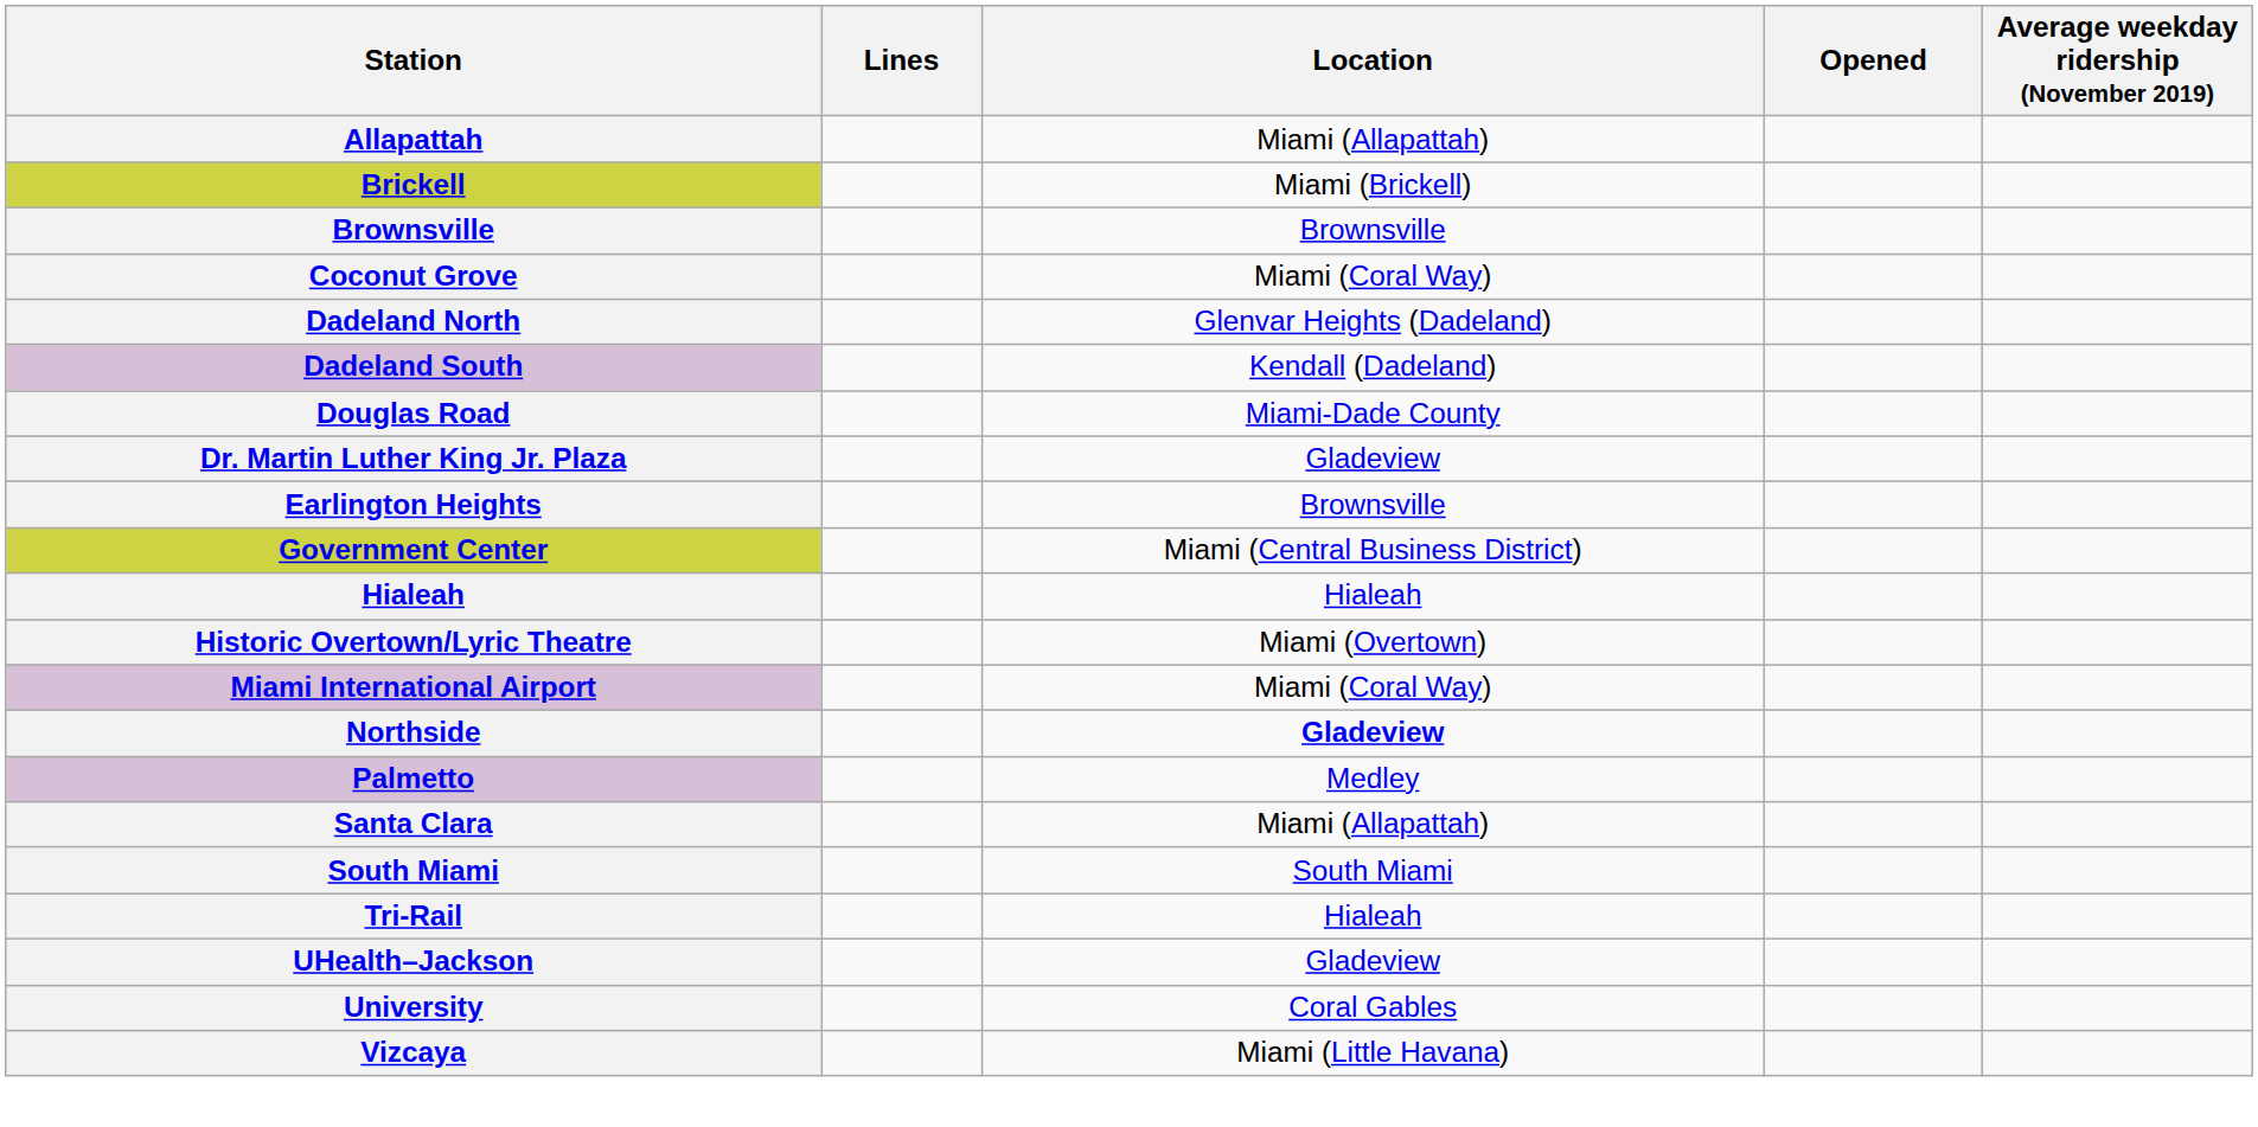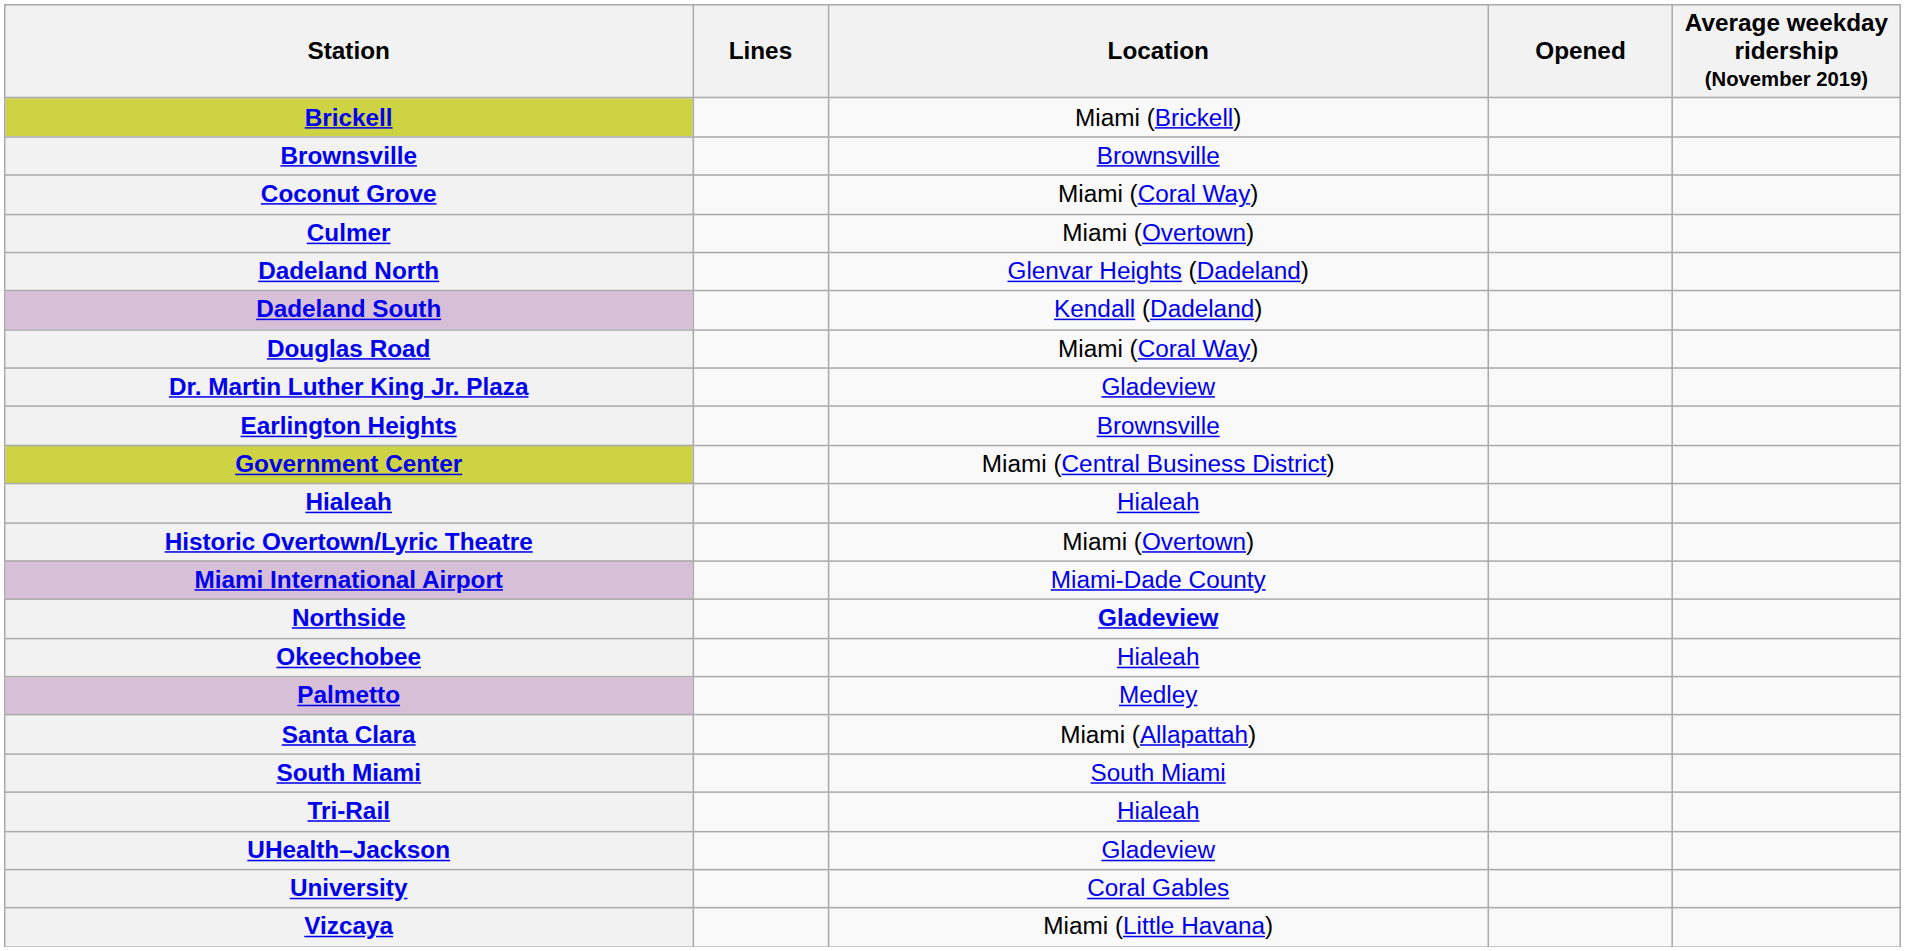 <table class="wikitable sortable plainrowheaders">
 <tr>
 <th scope="col">Station</th>
 <th scope="col">Lines</th>
 <th scope="col">Location</th>
 <th scope="col">Opened</th>
 <th scope="col" width=12%>Average weekday ridership <small>(November 2019)</small></th>
-</tr>
-<tr>
-<th scope="row"><a href='#'>Allapattah</a></th>
-<td><div></div></td>
-<td align=center>Miami (<a href='#'>Allapattah</a>)</td>
-<td></td>
-<td align=center></td>
 </tr>
 <tr>
 <th scope="row" style="background-color:#CED343"><a href='#'>Brickell</a></th>
 <td></td>
 <td align=center>Miami (<a href='#'>Brickell</a>)</td>
 <td></td>
 <td align=center></td>
 </tr>
 <tr>
 <th scope="row"><a href='#'>Brownsville</a></th>
 <td></td>
 <td align=center><a href='#'>Brownsville</a></td>
 <td></td>
 <td align=center></td>
 </tr>
 <tr>
 <th scope="row"><a href='#'>Coconut Grove</a></th>
 <td></td>
 <td align=center>Miami (<a href='#'>Coral Way</a>)</td>
 <td></td>
 <td align=center></td>
 </tr>
 <tr>
+<th scope="row"><a href='#'>Culmer</a></th>
+<td></td>
+<td align=center>Miami (<a href='#'>Overtown</a>)</td>
+<td></td>
+<td align=center></td>
+</tr>
+<tr>
 <th scope="row"><a href='#'>Dadeland North</a></th>
 <td></td>
 <td align=center><a href='#'>Glenvar Heights</a> (<a href='#'>Dadeland</a>)</td>
 <td></td>
 <td align=center></td>
 </tr>
 <tr>
 <th scope="row" style="background-color:#D8BFD8"><a href='#'>Dadeland South</a></th>
 <td></td>
 <td align=center><a href='#'>Kendall</a> (<a href='#'>Dadeland</a>)</td>
 <td></td>
 <td align=center></td>
 </tr>
 <tr>
 <th scope="row"><a href='#'>Douglas Road</a></th>
 <td></td>
-<td align=center><a href='#'>Miami-Dade County</a></td>
+<td align=center>Miami (<a href='#'>Coral Way</a>)</td>
 <td></td>
 <td align=center></td>
 </tr>
 <tr>
 <th scope="row"><a href='#'>Dr. Martin Luther King Jr. Plaza</a></th>
 <td></td>
 <td align=center><a href='#'>Gladeview</a></td>
 <td></td>
 <td align=center></td>
 </tr>
 <tr>
 <th scope="row"><a href='#'>Earlington Heights</a></th>
 <td></td>
 <td align=center><a href='#'>Brownsville</a></td>
 <td></td>
 <td align=center></td>
 </tr>
 <tr>
 <th scope="row" style="background-color:#CED343"><a href='#'>Government Center</a></th>
 <td></td>
 <td align=center>Miami (<a href='#'>Central Business District</a>)</td>
 <td></td>
 <td align=center></td>
 </tr>
 <tr>
 <th scope="row"><a href='#'>Hialeah</a></th>
 <td></td>
 <td align=center><a href='#'>Hialeah</a></td>
 <td></td>
 <td align=center></td>
 </tr>
 <tr>
 <th scope="row"><a href='#'>Historic Overtown/Lyric Theatre</a></th>
 <td></td>
 <td align=center>Miami (<a href='#'>Overtown</a>)</td>
 <td></td>
 <td align=center></td>
 </tr>
 <tr>
 <th scope="row" style="background-color:#D8BFD8"><a href='#'>Miami International Airport</a></th>
 <td></td>
-<td align=center>Miami (<a href='#'>Coral Way</a>)</td>
+<td align=center><a href='#'>Miami-Dade County</a></td>
 <td></td>
 <td align=center></td>
 </tr>
 <tr>
 <th scope="row"><a href='#'>Northside</a></th>
 <td></td>
 <td align=center><strong><a href='#'>Gladeview</a></strong></td>
+<td></td>
+<td align=center></td>
+</tr>
+<tr>
+<th scope="row"><a href='#'>Okeechobee</a></th>
+<td></td>
+<td align=center><a href='#'>Hialeah</a></td>
 <td></td>
 <td align=center></td>
 </tr>
 <tr>
 <th scope="row" style="background-color:#D8BFD8"><a href='#'>Palmetto</a></th>
 <td></td>
 <td align=center><a href='#'>Medley</a></td>
 <td></td>
 <td align=center></td>
 </tr>
 <tr>
 <th scope="row"><a href='#'>Santa Clara</a></th>
 <td></td>
 <td align=center>Miami (<a href='#'>Allapattah</a>)</td>
 <td></td>
 <td align=center></td>
 </tr>
 <tr>
 <th scope="row"><a href='#'>South Miami</a></th>
 <td></td>
 <td align=center><a href='#'>South Miami</a></td>
 <td></td>
 <td align=center></td>
 </tr>
 <tr>
 <th scope="row"><a href='#'>Tri-Rail</a></th>
 <td></td>
 <td align=center><a href='#'>Hialeah</a></td>
 <td></td>
 <td align=center></td>
 </tr>
 <tr>
 <th scope="row"><a href='#'>UHealth–Jackson</a></th>
 <td></td>
 <td align=center><a href='#'>Gladeview</a></td>
 <td></td>
 <td align=center></td>
 </tr>
 <tr>
 <th scope="row"><a href='#'>University</a></th>
 <td></td>
 <td align=center><a href='#'>Coral Gables</a></td>
 <td></td>
 <td align=center></td>
 </tr>
 <tr>
 <th scope="row"><a href='#'>Vizcaya</a></th>
 <td></td>
 <td align=center>Miami (<a href='#'>Little Havana</a>)</td>
 <td></td>
 <td align=center></td>
 </tr>
 </table>
